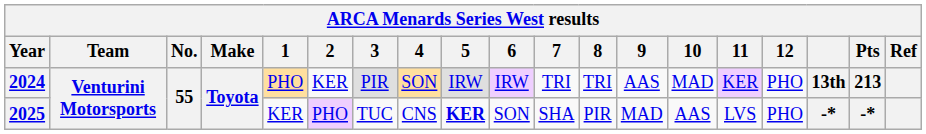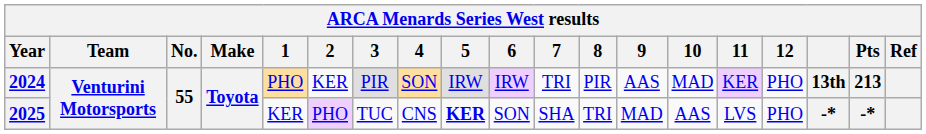 <table class="wikitable" style="text-align:center; font-size:75%">
 <tr>
 <th colspan=19><a href='#'>ARCA Menards Series West</a> results</th>
 </tr>
 <tr>
 <th>Year</th>
 <th>Team</th>
 <th>No.</th>
 <th>Make</th>
 <th>1</th>
 <th>2</th>
 <th>3</th>
 <th>4</th>
 <th>5</th>
 <th>6</th>
 <th>7</th>
 <th>8</th>
 <th>9</th>
 <th>10</th>
 <th>11</th>
 <th>12</th>
 <th></th>
 <th>Pts</th>
 <th>Ref</th>
 </tr>
 <tr>
 <th><a href='#'>2024</a></th>
 <th rowspan=2><a href='#'>Venturini Motorsports</a></th>
 <th rowspan=2>55</th>
 <th rowspan=2><a href='#'>Toyota</a></th>
 <td style="background:#FFDF9F;"><a href='#'>PHO</a><br></td>
 <td><a href='#'>KER</a></td>
 <td style="background:#DFDFDF;"><a href='#'>PIR</a><br></td>
 <td style="background:#FFDF9F;"><a href='#'>SON</a><br></td>
 <td style="background:#DFDFDF;"><a href='#'>IRW</a><br></td>
 <td style="background:#EFCFFF;"><a href='#'>IRW</a><br></td>
 <td><a href='#'>TRI</a></td>
-<td><a href='#'>TRI</a></td>
+<td><a href='#'>PIR</a></td>
 <td><a href='#'>AAS</a></td>
 <td><a href='#'>MAD</a></td>
 <td style="background:#EFCFFF;"><a href='#'>KER</a><br></td>
 <td><a href='#'>PHO</a></td>
 <th>13th</th>
 <th>213</th>
 <th></th>
 </tr>
 <tr>
 <th><a href='#'>2025</a></th>
 <td><a href='#'>KER</a></td>
 <td style="background:#EFCFFF;"><a href='#'>PHO</a><br></td>
 <td><a href='#'>TUC</a></td>
 <td><a href='#'>CNS</a></td>
 <td><strong><a href='#'>KER</a></strong></td>
 <td><a href='#'>SON</a></td>
 <td><a href='#'>SHA</a></td>
-<td><a href='#'>PIR</a></td>
+<td><a href='#'>TRI</a></td>
 <td><a href='#'>MAD</a></td>
 <td><a href='#'>AAS</a></td>
 <td><a href='#'>LVS</a></td>
 <td><a href='#'>PHO</a></td>
 <th>-*</th>
 <th>-*</th>
 <th></th>
 </tr>
 </table>
